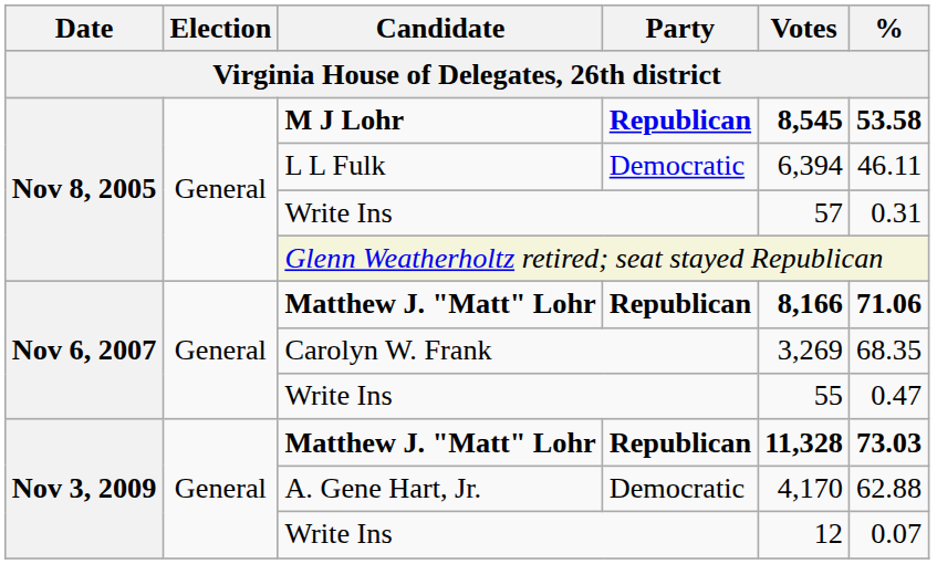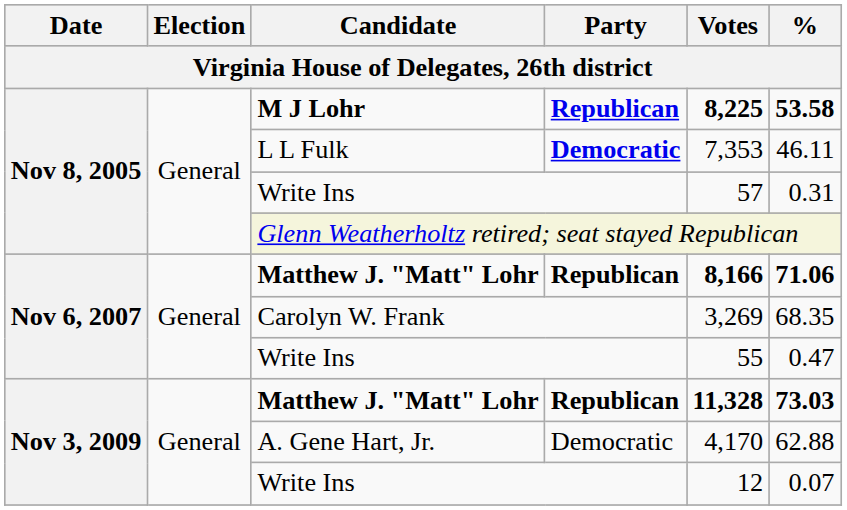 <table class="wikitable">
 <tr>
 <th>Date</th>
 <th>Election</th>
 <th>Candidate</th>
 <th>Party</th>
 <th>Votes</th>
 <th>%</th>
 </tr>
 <tr>
 <th colspan="6">Virginia House of Delegates, 26th district</th>
 </tr>
 <tr>
 <th rowspan="4">Nov 8, 2005</th>
 <td rowspan="4" align="center">General</td>
 <td><strong>M J Lohr</strong></td>
 <td><strong><a href='#'>Republican</a></strong></td>
-<td align="right"><strong>8,545</strong></td>
+<td align="right"><strong>8,225</strong></td>
 <td align="right"><strong>53.58</strong></td>
 </tr>
 <tr>
 <td>L L Fulk</td>
-<td><a href='#'>Democratic</a></td>
-<td align="right">6,394</td>
+<td><strong><a href='#'>Democratic</a></strong></td>
+<td align="right">7,353</td>
 <td align="right">46.11</td>
 </tr>
 <tr>
 <td colspan="2">Write Ins</td>
 <td align="right">57</td>
 <td align="right">0.31</td>
 </tr>
 <tr>
 <td colspan="4" style="background:Beige"><em><a href='#'>Glenn Weatherholtz</a> retired; seat stayed Republican</em></td>
 </tr>
 <tr>
 <th rowspan="3">Nov 6, 2007</th>
 <td rowspan="3" align="center">General</td>
 <td><strong>Matthew J. "Matt" Lohr</strong></td>
 <td><strong>Republican</strong></td>
 <td align="right"><strong>8,166</strong></td>
 <td align="right"><strong>71.06</strong></td>
 </tr>
 <tr>
 <td colspan="2">Carolyn W. Frank</td>
 <td align="right">3,269</td>
 <td align="right">68.35</td>
 </tr>
 <tr>
 <td colspan="2">Write Ins</td>
 <td align="right">55</td>
 <td align="right">0.47</td>
 </tr>
 <tr>
 <th rowspan="3">Nov 3, 2009</th>
 <td rowspan="3" align="center">General</td>
 <td><strong>Matthew J. "Matt" Lohr</strong></td>
 <td><strong>Republican</strong></td>
 <td align="right"><strong>11,328</strong></td>
 <td align="right"><strong>73.03</strong></td>
 </tr>
 <tr>
 <td>A. Gene Hart, Jr.</td>
 <td>Democratic</td>
 <td align="right">4,170</td>
 <td align="right">62.88</td>
 </tr>
 <tr>
 <td colspan="2">Write Ins</td>
 <td align="right">12</td>
 <td align="right">0.07</td>
 </tr>
 </table>
